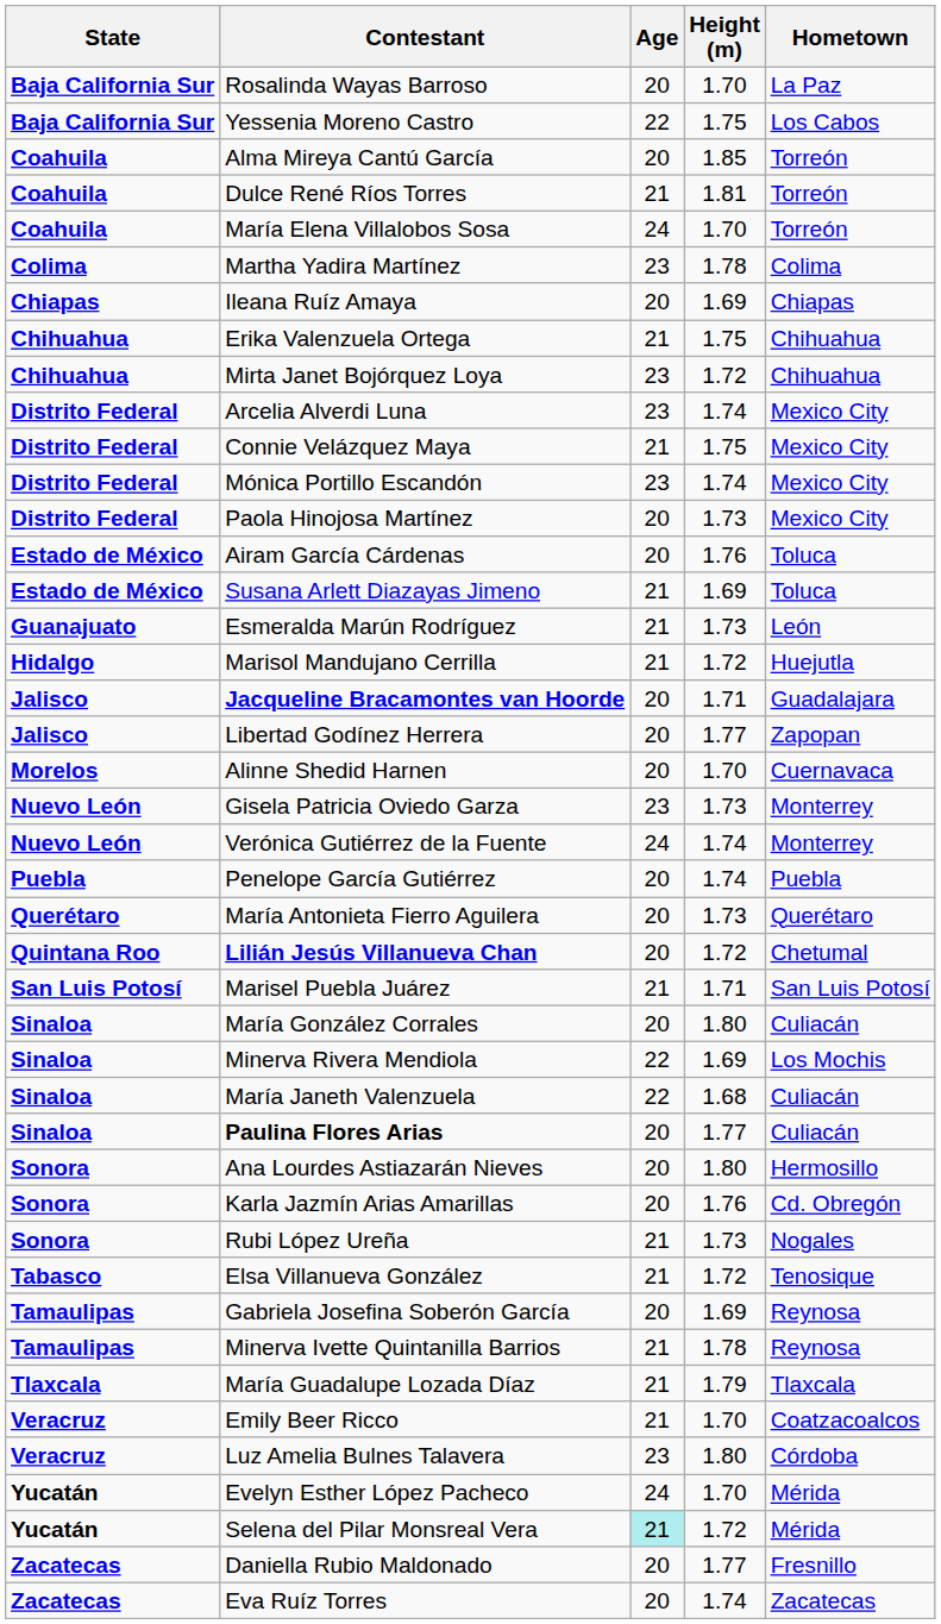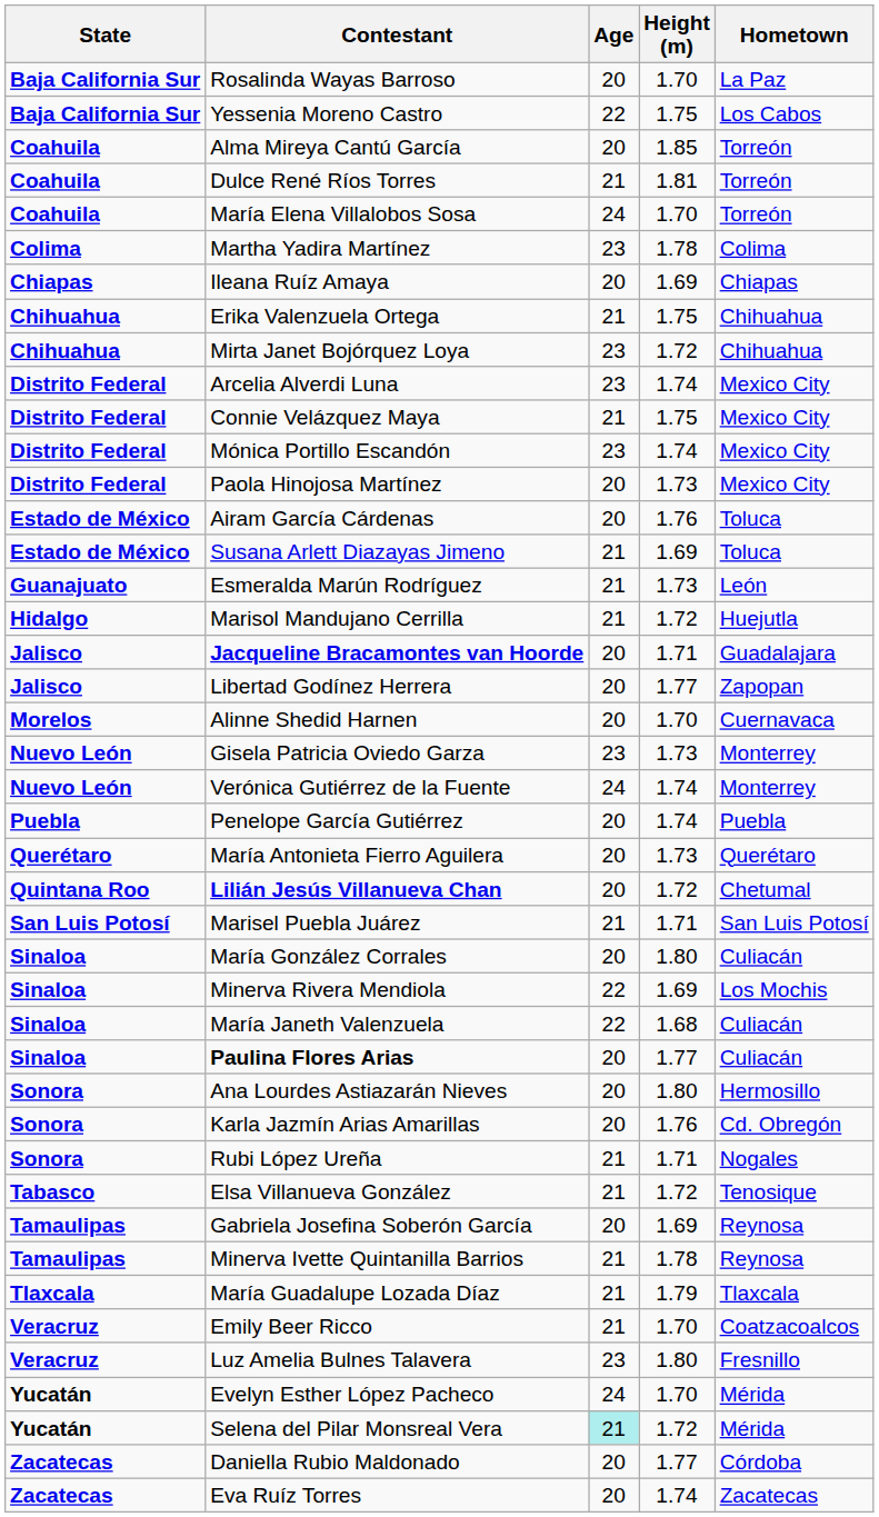 <table class="wikitable sortable" style="font-size:95%;">
 <tr>
 <th>State</th>
 <th>Contestant</th>
 <th>Age</th>
 <th>Height<br> (m)</th>
 <th>Hometown</th>
 </tr>
 <tr>
 <td><strong> <a href='#'>Baja California Sur</a></strong></td>
 <td>Rosalinda Wayas Barroso</td>
 <td align="center">20</td>
 <td align="center">1.70</td>
 <td><a href='#'>La Paz</a></td>
 </tr>
 <tr>
 <td><strong> <a href='#'>Baja California Sur</a></strong></td>
 <td>Yessenia Moreno Castro</td>
 <td align="center">22</td>
 <td align="center">1.75</td>
 <td><a href='#'>Los Cabos</a></td>
 </tr>
 <tr>
 <td><strong> <a href='#'>Coahuila</a></strong></td>
 <td>Alma Mireya Cantú García</td>
 <td align="center">20</td>
 <td align="center">1.85</td>
 <td><a href='#'>Torreón</a></td>
 </tr>
 <tr>
 <td><strong> <a href='#'>Coahuila</a></strong></td>
 <td>Dulce René Ríos Torres</td>
 <td align="center">21</td>
 <td align="center">1.81</td>
 <td><a href='#'>Torreón</a></td>
 </tr>
 <tr>
 <td><strong> <a href='#'>Coahuila</a></strong></td>
 <td>María Elena Villalobos Sosa</td>
 <td align="center">24</td>
 <td align="center">1.70</td>
 <td><a href='#'>Torreón</a></td>
 </tr>
 <tr>
 <td><strong> <a href='#'>Colima</a></strong></td>
 <td>Martha Yadira Martínez</td>
 <td align="center">23</td>
 <td align="center">1.78</td>
 <td><a href='#'>Colima</a></td>
 </tr>
 <tr>
 <td><strong> <a href='#'>Chiapas</a></strong></td>
 <td>Ileana Ruíz Amaya</td>
 <td align="center">20</td>
 <td align="center">1.69</td>
 <td><a href='#'>Chiapas</a></td>
 </tr>
 <tr>
 <td><strong> <a href='#'>Chihuahua</a></strong></td>
 <td>Erika Valenzuela Ortega</td>
 <td align="center">21</td>
 <td align="center">1.75</td>
 <td><a href='#'>Chihuahua</a></td>
 </tr>
 <tr>
 <td><strong> <a href='#'>Chihuahua</a></strong></td>
 <td>Mirta Janet Bojórquez Loya</td>
 <td align="center">23</td>
 <td align="center">1.72</td>
 <td><a href='#'>Chihuahua</a></td>
 </tr>
 <tr>
 <td><strong> <a href='#'>Distrito Federal</a></strong></td>
 <td>Arcelia Alverdi Luna</td>
 <td align="center">23</td>
 <td align="center">1.74</td>
 <td><a href='#'>Mexico City</a></td>
 </tr>
 <tr>
 <td><strong> <a href='#'>Distrito Federal</a></strong></td>
 <td>Connie Velázquez Maya</td>
 <td align="center">21</td>
 <td align="center">1.75</td>
 <td><a href='#'>Mexico City</a></td>
 </tr>
 <tr>
 <td><strong> <a href='#'>Distrito Federal</a></strong></td>
 <td>Mónica Portillo Escandón</td>
 <td align="center">23</td>
 <td align="center">1.74</td>
 <td><a href='#'>Mexico City</a></td>
 </tr>
 <tr>
 <td><strong> <a href='#'>Distrito Federal</a></strong></td>
 <td>Paola Hinojosa Martínez</td>
 <td align="center">20</td>
 <td align="center">1.73</td>
 <td><a href='#'>Mexico City</a></td>
 </tr>
 <tr>
 <td><strong> <a href='#'>Estado de México</a></strong></td>
 <td>Airam García Cárdenas</td>
 <td align="center">20</td>
 <td align="center">1.76</td>
 <td><a href='#'>Toluca</a></td>
 </tr>
 <tr>
 <td><strong> <a href='#'>Estado de México</a></strong></td>
 <td><a href='#'>Susana Arlett Diazayas Jimeno</a></td>
 <td align="center">21</td>
 <td align="center">1.69</td>
 <td><a href='#'>Toluca</a></td>
 </tr>
 <tr>
 <td><strong> <a href='#'>Guanajuato</a></strong></td>
 <td>Esmeralda Marún Rodríguez</td>
 <td align="center">21</td>
 <td align="center">1.73</td>
 <td><a href='#'>León</a></td>
 </tr>
 <tr>
 <td><strong> <a href='#'>Hidalgo</a></strong></td>
 <td>Marisol Mandujano Cerrilla</td>
 <td align="center">21</td>
 <td align="center">1.72</td>
 <td><a href='#'>Huejutla</a></td>
 </tr>
 <tr>
 <td><strong> <a href='#'>Jalisco</a></strong></td>
 <td><strong><a href='#'>Jacqueline Bracamontes van Hoorde</a></strong></td>
 <td align="center">20</td>
 <td align="center">1.71</td>
 <td><a href='#'>Guadalajara</a></td>
 </tr>
 <tr>
 <td><strong> <a href='#'>Jalisco</a></strong></td>
 <td>Libertad Godínez Herrera</td>
 <td align="center">20</td>
 <td align="center">1.77</td>
 <td><a href='#'>Zapopan</a></td>
 </tr>
 <tr>
 <td><strong> <a href='#'>Morelos</a></strong></td>
 <td>Alinne Shedid Harnen</td>
 <td align="center">20</td>
 <td align="center">1.70</td>
 <td><a href='#'>Cuernavaca</a></td>
 </tr>
 <tr>
 <td><strong> <a href='#'>Nuevo León</a></strong></td>
 <td>Gisela Patricia Oviedo Garza</td>
 <td align="center">23</td>
 <td align="center">1.73</td>
 <td><a href='#'>Monterrey</a></td>
 </tr>
 <tr>
 <td><strong> <a href='#'>Nuevo León</a></strong></td>
 <td>Verónica Gutiérrez de la Fuente</td>
 <td align="center">24</td>
 <td align="center">1.74</td>
 <td><a href='#'>Monterrey</a></td>
 </tr>
 <tr>
 <td><strong> <a href='#'>Puebla</a></strong></td>
 <td>Penelope García Gutiérrez</td>
 <td align="center">20</td>
 <td align="center">1.74</td>
 <td><a href='#'>Puebla</a></td>
 </tr>
 <tr>
 <td><strong> <a href='#'>Querétaro</a></strong></td>
 <td>María Antonieta Fierro Aguilera</td>
 <td align="center">20</td>
 <td align="center">1.73</td>
 <td><a href='#'>Querétaro</a></td>
 </tr>
 <tr>
 <td><strong> <a href='#'>Quintana Roo</a></strong></td>
 <td><strong><a href='#'>Lilián Jesús Villanueva Chan</a></strong></td>
 <td align="center">20</td>
 <td align="center">1.72</td>
 <td><a href='#'>Chetumal</a></td>
 </tr>
 <tr>
 <td><strong> <a href='#'>San Luis Potosí</a></strong></td>
 <td>Marisel Puebla Juárez</td>
 <td align="center">21</td>
 <td align="center">1.71</td>
 <td><a href='#'>San Luis Potosí</a></td>
 </tr>
 <tr>
 <td><strong> <a href='#'>Sinaloa</a></strong></td>
 <td>María González Corrales</td>
 <td align="center">20</td>
 <td align="center">1.80</td>
 <td><a href='#'>Culiacán</a></td>
 </tr>
 <tr>
 <td><strong> <a href='#'>Sinaloa</a></strong></td>
 <td>Minerva Rivera Mendiola</td>
 <td align="center">22</td>
 <td align="center">1.69</td>
 <td><a href='#'>Los Mochis</a></td>
 </tr>
 <tr>
 <td><strong> <a href='#'>Sinaloa</a></strong></td>
 <td>María Janeth Valenzuela</td>
 <td align="center">22</td>
 <td align="center">1.68</td>
 <td><a href='#'>Culiacán</a></td>
 </tr>
 <tr>
 <td><strong> <a href='#'>Sinaloa</a></strong></td>
 <td><strong>Paulina Flores Arias</strong></td>
 <td align="center">20</td>
 <td align="center">1.77</td>
 <td><a href='#'>Culiacán</a></td>
 </tr>
 <tr>
 <td><strong> <a href='#'>Sonora</a></strong></td>
 <td>Ana Lourdes Astiazarán Nieves</td>
 <td align="center">20</td>
 <td align="center">1.80</td>
 <td><a href='#'>Hermosillo</a></td>
 </tr>
 <tr>
 <td><strong> <a href='#'>Sonora</a></strong></td>
 <td>Karla Jazmín Arias Amarillas</td>
 <td align="center">20</td>
 <td align="center">1.76</td>
 <td><a href='#'>Cd. Obregón</a></td>
 </tr>
 <tr>
 <td><strong> <a href='#'>Sonora</a></strong></td>
 <td>Rubi López Ureña</td>
 <td align="center">21</td>
-<td align="center">1.73</td>
+<td align="center">1.71</td>
 <td><a href='#'>Nogales</a></td>
 </tr>
 <tr>
 <td><strong> <a href='#'>Tabasco</a></strong></td>
 <td>Elsa Villanueva González</td>
 <td align="center">21</td>
 <td align="center">1.72</td>
 <td><a href='#'>Tenosique</a></td>
 </tr>
 <tr>
 <td><strong> <a href='#'>Tamaulipas</a></strong></td>
 <td>Gabriela Josefina Soberón García</td>
 <td align="center">20</td>
 <td align="center">1.69</td>
 <td><a href='#'>Reynosa</a></td>
 </tr>
 <tr>
 <td><strong> <a href='#'>Tamaulipas</a></strong></td>
 <td>Minerva Ivette Quintanilla Barrios</td>
 <td align="center">21</td>
 <td align="center">1.78</td>
 <td><a href='#'>Reynosa</a></td>
 </tr>
 <tr>
 <td><strong> <a href='#'>Tlaxcala</a></strong></td>
 <td>María Guadalupe Lozada Díaz</td>
 <td align="center">21</td>
 <td align="center">1.79</td>
 <td><a href='#'>Tlaxcala</a></td>
 </tr>
 <tr>
 <td><strong> <a href='#'>Veracruz</a></strong></td>
 <td>Emily Beer Ricco</td>
 <td align="center">21</td>
 <td align="center">1.70</td>
 <td><a href='#'>Coatzacoalcos</a></td>
 </tr>
 <tr>
 <td><strong> <a href='#'>Veracruz</a></strong></td>
 <td>Luz Amelia Bulnes Talavera</td>
 <td align="center">23</td>
 <td align="center">1.80</td>
-<td><a href='#'>Córdoba</a></td>
+<td><a href='#'>Fresnillo</a></td>
 </tr>
 <tr>
 <td><strong> Yucatán</strong></td>
 <td>Evelyn Esther López Pacheco</td>
 <td align="center">24</td>
 <td align="center">1.70</td>
 <td><a href='#'>Mérida</a></td>
 </tr>
 <tr>
 <td><strong> Yucatán</strong></td>
 <td>Selena del Pilar Monsreal Vera</td>
 <td align="center" style="background: paleturquoise;">21</td>
 <td align="center">1.72</td>
 <td><a href='#'>Mérida</a></td>
 </tr>
 <tr>
 <td><strong> <a href='#'>Zacatecas</a></strong></td>
 <td>Daniella Rubio Maldonado</td>
 <td align="center">20</td>
 <td align="center">1.77</td>
-<td><a href='#'>Fresnillo</a></td>
+<td><a href='#'>Córdoba</a></td>
 </tr>
 <tr>
 <td><strong> <a href='#'>Zacatecas</a></strong></td>
 <td>Eva Ruíz Torres</td>
 <td align="center">20</td>
 <td align="center">1.74</td>
 <td><a href='#'>Zacatecas</a></td>
 </tr>
 </table>
